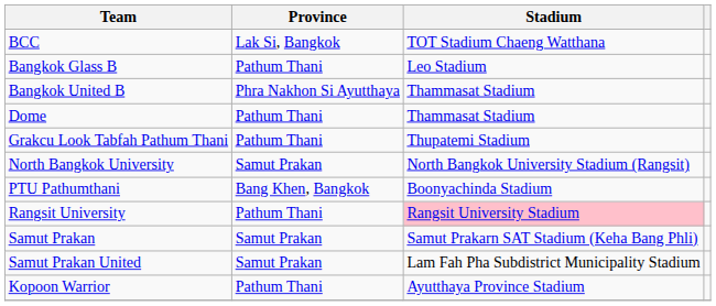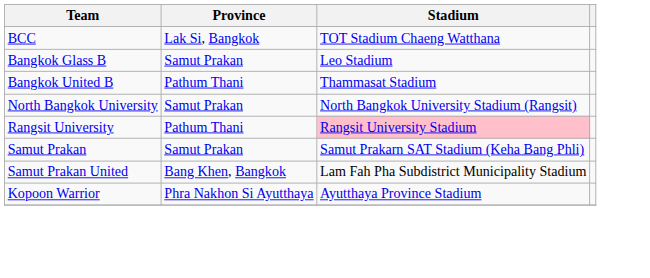 <table class="wikitable sortable">
 <tr>
 <th>Team</th>
 <th>Province</th>
 <th>Stadium</th>
 <th class="unsortable"></th>
 </tr>
 <tr>
 <td><a href='#'>BCC</a></td>
 <td><a href='#'>Lak Si</a>, <a href='#'>Bangkok</a></td>
 <td><a href='#'>TOT Stadium Chaeng Watthana</a></td>
 <td></td>
 </tr>
 <tr>
 <td><a href='#'>Bangkok Glass B</a></td>
-<td><a href='#'>Pathum Thani</a></td>
+<td><a href='#'>Samut Prakan</a></td>
 <td><a href='#'>Leo Stadium</a></td>
 <td></td>
 </tr>
 <tr>
 <td><a href='#'>Bangkok United B</a></td>
-<td><a href='#'>Phra Nakhon Si Ayutthaya</a></td>
-<td><a href='#'>Thammasat Stadium</a></td>
-<td></td>
-</tr>
-<tr>
-<td><a href='#'>Dome</a></td>
 <td><a href='#'>Pathum Thani</a></td>
 <td><a href='#'>Thammasat Stadium</a></td>
-<td></td>
-</tr>
-<tr>
-<td><a href='#'>Grakcu Look Tabfah Pathum Thani</a></td>
-<td><a href='#'>Pathum Thani</a></td>
-<td><a href='#'>Thupatemi Stadium</a></td>
 <td></td>
 </tr>
 <tr>
 <td><a href='#'>North Bangkok University</a></td>
 <td><a href='#'>Samut Prakan</a></td>
 <td><a href='#'>North Bangkok University Stadium (Rangsit)</a></td>
-<td></td>
-</tr>
-<tr>
-<td><a href='#'>PTU Pathumthani</a></td>
-<td><a href='#'>Bang Khen</a>, <a href='#'>Bangkok</a></td>
-<td><a href='#'>Boonyachinda Stadium</a></td>
 <td></td>
 </tr>
 <tr>
 <td><a href='#'>Rangsit University</a></td>
 <td><a href='#'>Pathum Thani</a></td>
 <td style="background: pink;"><a href='#'>Rangsit University Stadium</a></td>
 <td></td>
 </tr>
 <tr>
 <td><a href='#'>Samut Prakan</a></td>
 <td><a href='#'>Samut Prakan</a></td>
 <td><a href='#'>Samut Prakarn SAT Stadium (Keha Bang Phli)</a></td>
 <td></td>
 </tr>
 <tr>
 <td><a href='#'>Samut Prakan United</a></td>
-<td><a href='#'>Samut Prakan</a></td>
+<td><a href='#'>Bang Khen</a>, <a href='#'>Bangkok</a></td>
 <td>Lam Fah Pha Subdistrict Municipality Stadium</td>
 <td></td>
 </tr>
 <tr>
 <td><a href='#'>Kopoon Warrior</a></td>
-<td><a href='#'>Pathum Thani</a></td>
+<td><a href='#'>Phra Nakhon Si Ayutthaya</a></td>
 <td><a href='#'>Ayutthaya Province Stadium</a></td>
 <td></td>
 </tr>
 <tr>
 </tr>
 </table>
